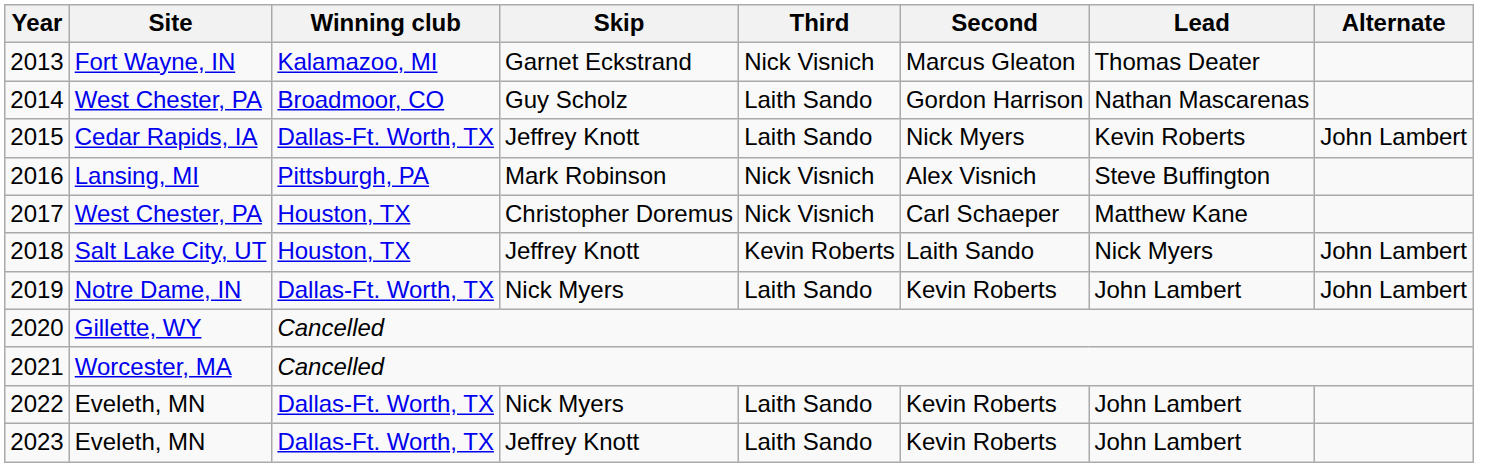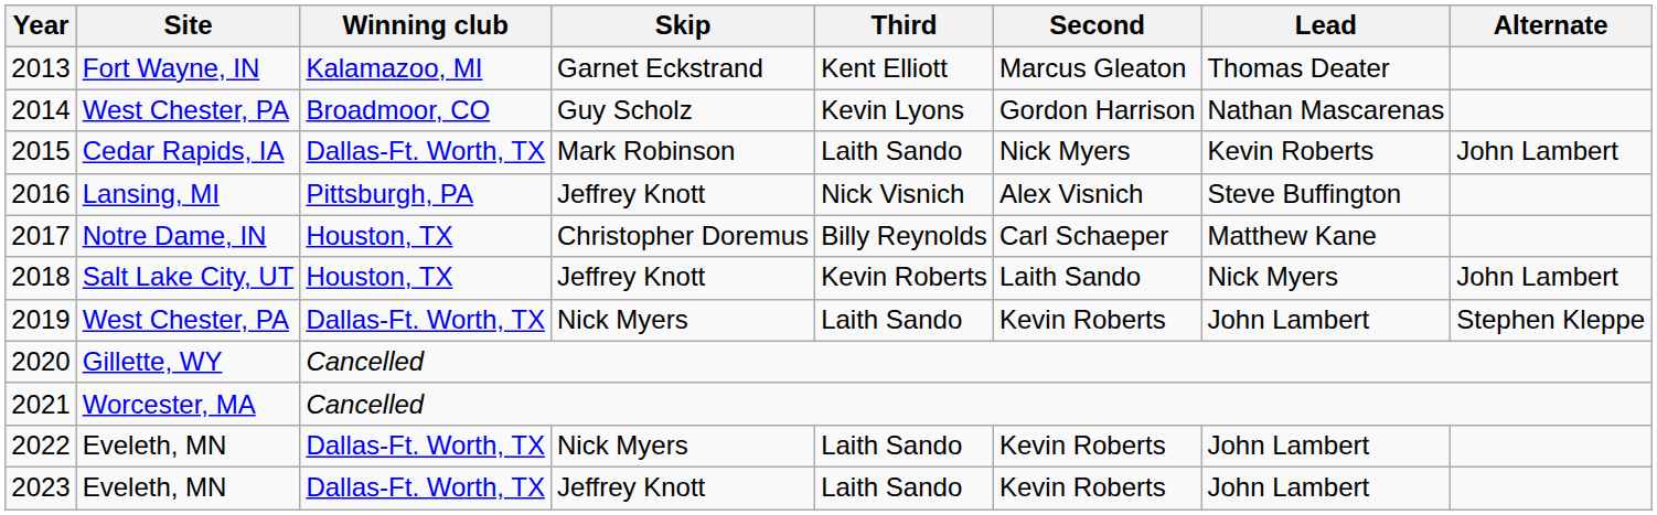 <table class="wikitable">
 <tr>
 <th>Year</th>
 <th>Site</th>
 <th>Winning club</th>
 <th>Skip</th>
 <th>Third</th>
 <th>Second</th>
 <th>Lead</th>
 <th>Alternate</th>
 </tr>
 <tr>
 <td>2013</td>
 <td><a href='#'>Fort Wayne, IN</a></td>
 <td> <a href='#'>Kalamazoo, MI</a></td>
 <td>Garnet Eckstrand</td>
-<td>Nick Visnich</td>
+<td>Kent Elliott</td>
 <td>Marcus Gleaton</td>
 <td>Thomas Deater</td>
 <td></td>
 </tr>
 <tr>
 <td>2014</td>
 <td><a href='#'>West Chester, PA</a></td>
 <td> <a href='#'>Broadmoor, CO</a></td>
 <td>Guy Scholz</td>
-<td>Laith Sando</td>
+<td>Kevin Lyons</td>
 <td>Gordon Harrison</td>
 <td>Nathan Mascarenas</td>
 <td></td>
 </tr>
 <tr>
 <td>2015</td>
 <td><a href='#'>Cedar Rapids, IA</a></td>
 <td> <a href='#'>Dallas-Ft. Worth, TX</a></td>
-<td>Jeffrey Knott</td>
+<td>Mark Robinson</td>
 <td>Laith Sando</td>
 <td>Nick Myers</td>
 <td>Kevin Roberts</td>
 <td>John Lambert</td>
 </tr>
 <tr>
 <td>2016</td>
 <td><a href='#'>Lansing, MI</a></td>
 <td> <a href='#'>Pittsburgh, PA</a></td>
-<td>Mark Robinson</td>
+<td>Jeffrey Knott</td>
 <td>Nick Visnich</td>
 <td>Alex Visnich</td>
 <td>Steve Buffington</td>
 <td></td>
 </tr>
 <tr>
 <td>2017</td>
-<td><a href='#'>West Chester, PA</a></td>
+<td><a href='#'>Notre Dame, IN</a></td>
 <td> <a href='#'>Houston, TX</a></td>
 <td>Christopher Doremus</td>
-<td>Nick Visnich</td>
+<td>Billy Reynolds</td>
 <td>Carl Schaeper</td>
 <td>Matthew Kane</td>
 <td></td>
 </tr>
 <tr>
 <td>2018</td>
 <td><a href='#'>Salt Lake City, UT</a></td>
 <td> <a href='#'>Houston, TX</a></td>
 <td>Jeffrey Knott</td>
 <td>Kevin Roberts</td>
 <td>Laith Sando</td>
 <td>Nick Myers</td>
 <td>John Lambert</td>
 </tr>
 <tr>
 <td>2019</td>
-<td><a href='#'>Notre Dame, IN</a></td>
+<td><a href='#'>West Chester, PA</a></td>
 <td> <a href='#'>Dallas-Ft. Worth, TX</a></td>
 <td>Nick Myers</td>
 <td>Laith Sando</td>
 <td>Kevin Roberts</td>
 <td>John Lambert</td>
-<td>John Lambert</td>
+<td>Stephen Kleppe</td>
 </tr>
 <tr>
 <td>2020</td>
 <td><a href='#'>Gillette, WY</a></td>
 <td colspan="6"><em>Cancelled</em></td>
 </tr>
 <tr>
 <td>2021</td>
 <td><a href='#'>Worcester, MA</a></td>
 <td colspan="6"><em>Cancelled</em></td>
 </tr>
 <tr>
 <td>2022</td>
 <td>Eveleth, MN</td>
 <td> <a href='#'>Dallas-Ft. Worth, TX</a></td>
 <td>Nick Myers</td>
 <td>Laith Sando</td>
 <td>Kevin Roberts</td>
 <td>John Lambert</td>
 <td></td>
 </tr>
 <tr>
 <td>2023</td>
 <td>Eveleth, MN</td>
 <td> <a href='#'>Dallas-Ft. Worth, TX</a></td>
 <td>Jeffrey Knott</td>
 <td>Laith Sando</td>
 <td>Kevin Roberts</td>
 <td>John Lambert</td>
 <td></td>
 </tr>
 </table>
